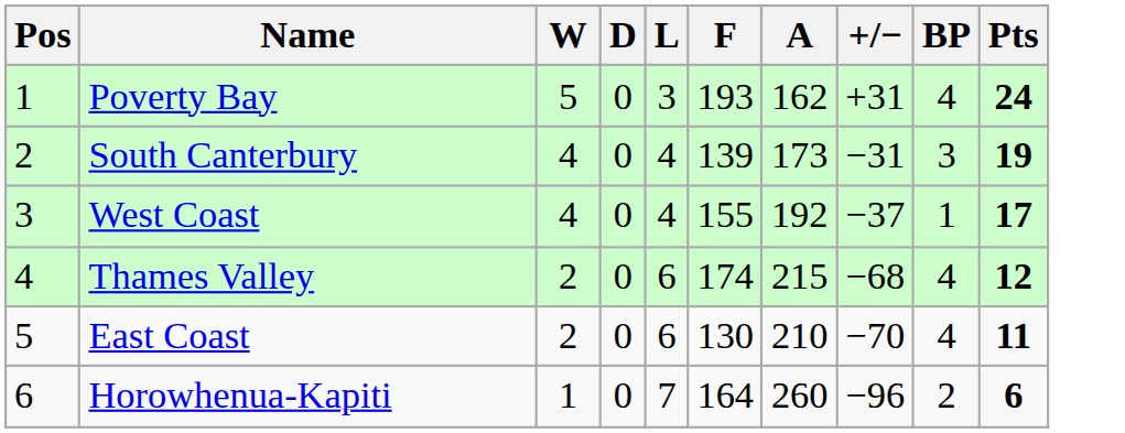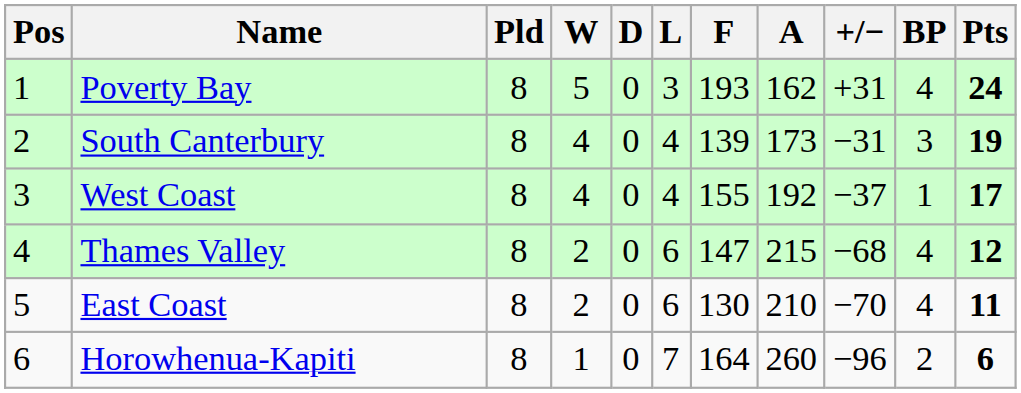 <table class="wikitable" style="text-align:center">
 <tr border=1 cellpadding=5 cellspacing=>
 <th width="20">Pos</th>
 <th width="185">Name</th>
+<th width="20">Pld</th>
 <th width="20">W</th>
 <th width"20">D</th>
 <th width"20">L</th>
 <th width="20">F</th>
 <th width="20">A</th>
 <th width="20">+/−</th>
 <th width="20">BP</th>
 <th width="20">Pts</th>
 </tr>
 <tr style="background:#cfc">
 <td style="text-align:left">1</td>
 <td style="text-align:left"><a href='#'>Poverty Bay</a></td>
+<td>8</td>
 <td>5</td>
 <td>0</td>
 <td>3</td>
 <td>193</td>
 <td>162</td>
 <td>+31</td>
 <td>4</td>
 <td><strong>24</strong></td>
 </tr>
 <tr style="background:#cfc">
 <td style="text-align:left">2</td>
 <td style="text-align:left"><a href='#'>South Canterbury</a></td>
+<td>8</td>
 <td>4</td>
 <td>0</td>
 <td>4</td>
 <td>139</td>
 <td>173</td>
 <td>−31</td>
 <td>3</td>
 <td><strong>19</strong></td>
 </tr>
 <tr style="background:#cfc">
 <td style="text-align:left">3</td>
 <td style="text-align:left"><a href='#'>West Coast</a></td>
+<td>8</td>
 <td>4</td>
 <td>0</td>
 <td>4</td>
 <td>155</td>
 <td>192</td>
 <td>−37</td>
 <td>1</td>
 <td><strong>17</strong></td>
 </tr>
 <tr style="background:#cfc">
 <td style="text-align:left">4</td>
 <td style="text-align:left"><a href='#'>Thames Valley</a></td>
+<td>8</td>
 <td>2</td>
 <td>0</td>
 <td>6</td>
-<td>174</td>
+<td>147</td>
 <td>215</td>
 <td>−68</td>
 <td>4</td>
 <td><strong>12</strong></td>
 </tr>
 <tr>
 <td style="text-align:left">5</td>
 <td style="text-align:left"><a href='#'>East Coast</a></td>
+<td>8</td>
 <td>2</td>
 <td>0</td>
 <td>6</td>
 <td>130</td>
 <td>210</td>
 <td>−70</td>
 <td>4</td>
 <td><strong>11</strong></td>
 </tr>
 <tr>
 <td style="text-align:left">6</td>
 <td style="text-align:left"><a href='#'>Horowhenua-Kapiti</a></td>
+<td>8</td>
 <td>1</td>
 <td>0</td>
 <td>7</td>
 <td>164</td>
 <td>260</td>
 <td>−96</td>
 <td>2</td>
 <td><strong>6</strong></td>
 </tr>
 </table>
